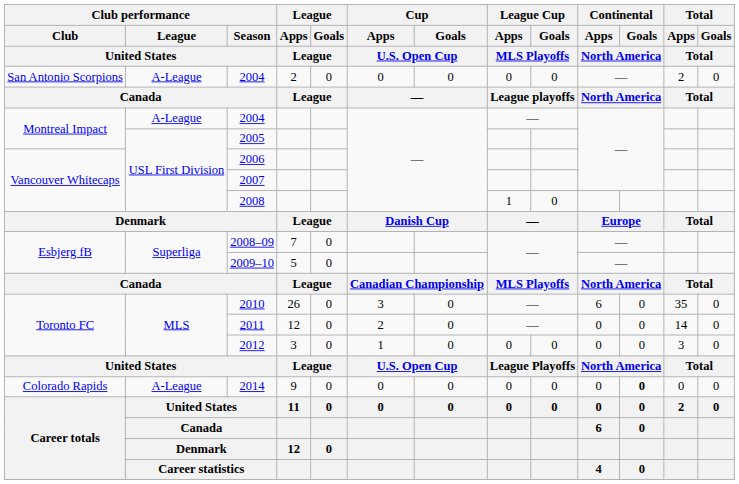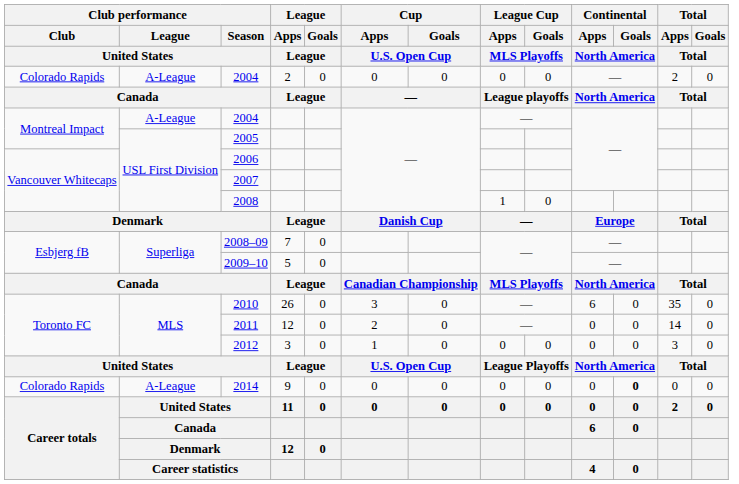 <table class="wikitable" style="font-size:90%; text-align: center">
 <tr>
 <th Colspan="3">Club performance</th>
 <th Colspan="2">League</th>
 <th Colspan="2">Cup</th>
 <th Colspan="2">League Cup</th>
 <th Colspan="2">Continental</th>
 <th Colspan="2">Total</th>
 </tr>
 <tr>
 <th>Club</th>
 <th>League</th>
 <th>Season</th>
 <th>Apps</th>
 <th>Goals</th>
 <th>Apps</th>
 <th>Goals</th>
 <th>Apps</th>
 <th>Goals</th>
 <th>Apps</th>
 <th>Goals</th>
 <th>Apps</th>
 <th>Goals</th>
 </tr>
 <tr>
 <th Colspan="3">United States</th>
 <th Colspan="2">League</th>
 <th Colspan="2"><a href='#'>U.S. Open Cup</a></th>
 <th Colspan="2"><a href='#'>MLS Playoffs</a></th>
 <th Colspan="2"><a href='#'>North America</a></th>
 <th Colspan="2">Total</th>
 </tr>
 <tr>
-<td><a href='#'>San Antonio Scorpions</a></td>
+<td><a href='#'>Colorado Rapids</a></td>
 <td><a href='#'>A-League</a></td>
 <td><a href='#'>2004</a></td>
 <td>2</td>
 <td>0</td>
 <td>0</td>
 <td>0</td>
 <td>0</td>
 <td>0</td>
 <td colspan="2">—</td>
 <td>2</td>
 <td>0</td>
 </tr>
 <tr>
 <th Colspan="3">Canada</th>
 <th Colspan="2">League</th>
 <th colspan="2">—</th>
 <th Colspan="2">League playoffs</th>
 <th Colspan="2"><a href='#'>North America</a></th>
 <th Colspan="2">Total</th>
 </tr>
 <tr>
 <td rowspan="2"><a href='#'>Montreal Impact</a></td>
 <td><a href='#'>A-League</a></td>
 <td><a href='#'>2004</a></td>
 <td></td>
 <td></td>
 <td rowspan="5" colspan="2">—</td>
 <td colspan="2">—</td>
 <td rowspan="4" colspan="2">—</td>
 <td></td>
 <td></td>
 </tr>
 <tr>
 <td rowspan="4"><a href='#'>USL First Division</a></td>
 <td><a href='#'>2005</a></td>
 <td></td>
 <td></td>
 <td></td>
 <td></td>
 <td></td>
 <td></td>
 </tr>
 <tr>
 <td rowspan="3"><a href='#'>Vancouver Whitecaps</a></td>
 <td><a href='#'>2006</a></td>
 <td></td>
 <td></td>
 <td></td>
 <td></td>
 <td></td>
 <td></td>
 </tr>
 <tr>
 <td><a href='#'>2007</a></td>
 <td></td>
 <td></td>
 <td></td>
 <td></td>
 <td></td>
 <td></td>
 </tr>
 <tr>
 <td><a href='#'>2008</a></td>
 <td></td>
 <td></td>
 <td>1</td>
 <td>0</td>
 <td></td>
 <td></td>
 <td></td>
 <td></td>
 </tr>
 <tr>
 <th Colspan="3">Denmark</th>
 <th Colspan="2">League</th>
 <th Colspan="2"><a href='#'>Danish Cup</a></th>
 <th Colspan="2">—</th>
 <th Colspan="2"><a href='#'>Europe</a></th>
 <th Colspan="2">Total</th>
 </tr>
 <tr>
 <td rowspan="2"><a href='#'>Esbjerg fB</a></td>
 <td rowspan="2"><a href='#'>Superliga</a></td>
 <td><a href='#'>2008–09</a></td>
 <td>7</td>
 <td>0</td>
 <td></td>
 <td></td>
 <td rowspan="2" colspan="2">—</td>
 <td Colspan="2">—</td>
 <td></td>
 <td></td>
 </tr>
 <tr>
 <td><a href='#'>2009–10</a></td>
 <td>5</td>
 <td>0</td>
 <td></td>
 <td></td>
 <td colspan="2">—</td>
 <td></td>
 <td></td>
 </tr>
 <tr>
 <th Colspan="3">Canada</th>
 <th Colspan="2">League</th>
 <th Colspan="2"><a href='#'>Canadian Championship</a></th>
 <th Colspan="2"><a href='#'>MLS Playoffs</a></th>
 <th Colspan="2"><a href='#'>North America</a></th>
 <th Colspan="2">Total</th>
 </tr>
 <tr>
 <td rowspan="3"><a href='#'>Toronto FC</a></td>
 <td rowspan="3"><a href='#'>MLS</a></td>
 <td><a href='#'>2010</a></td>
 <td>26</td>
 <td>0</td>
 <td>3</td>
 <td>0</td>
 <td Colspan="2">—</td>
 <td>6</td>
 <td>0</td>
 <td>35</td>
 <td>0</td>
 </tr>
 <tr>
 <td><a href='#'>2011</a></td>
 <td>12</td>
 <td>0</td>
 <td>2</td>
 <td>0</td>
 <td Colspan="2">—</td>
 <td>0</td>
 <td>0</td>
 <td>14</td>
 <td>0</td>
 </tr>
 <tr>
 <td><a href='#'>2012</a></td>
 <td>3</td>
 <td>0</td>
 <td>1</td>
 <td>0</td>
 <td>0</td>
 <td>0</td>
 <td>0</td>
 <td>0</td>
 <td>3</td>
 <td>0</td>
 </tr>
 <tr>
 <th Colspan="3">United States</th>
 <th Colspan="2">League</th>
 <th Colspan="2"><a href='#'>U.S. Open Cup</a></th>
 <th Colspan="2">League Playoffs</th>
 <th Colspan="2"><a href='#'>North America</a></th>
 <th Colspan="2">Total</th>
 </tr>
 <tr>
 <td><a href='#'>Colorado Rapids</a></td>
 <td><a href='#'>A-League</a></td>
 <td><a href='#'>2014</a></td>
 <td>9</td>
 <td>0</td>
 <td>0</td>
 <td>0</td>
 <td>0</td>
 <td>0</td>
 <td>0</td>
 <td><strong>0</strong></td>
 <td>0</td>
 <td>0</td>
 </tr>
 <tr>
 <th rowspan="4">Career totals</th>
 <th colspan="2">United States</th>
 <th>11</th>
 <th>0</th>
 <th>0</th>
 <th>0</th>
 <th>0</th>
 <th>0</th>
 <th>0</th>
 <th>0</th>
 <th>2</th>
 <th>0</th>
 </tr>
 <tr>
 <th colspan="2">Canada</th>
 <th></th>
 <th></th>
 <th></th>
 <th></th>
 <th></th>
 <th></th>
 <th>6</th>
 <th>0</th>
 <th></th>
 <th></th>
 </tr>
 <tr>
 <th colspan="2">Denmark</th>
 <th>12</th>
 <th>0</th>
 <th></th>
 <th></th>
 <th></th>
 <th></th>
 <th></th>
 <th></th>
 <th></th>
 <th></th>
 </tr>
 <tr>
 <th colspan="2">Career statistics</th>
 <th></th>
 <th></th>
 <th></th>
 <th></th>
 <th></th>
 <th></th>
 <th>4</th>
 <th>0</th>
 <th></th>
 <th></th>
 </tr>
 </table>
